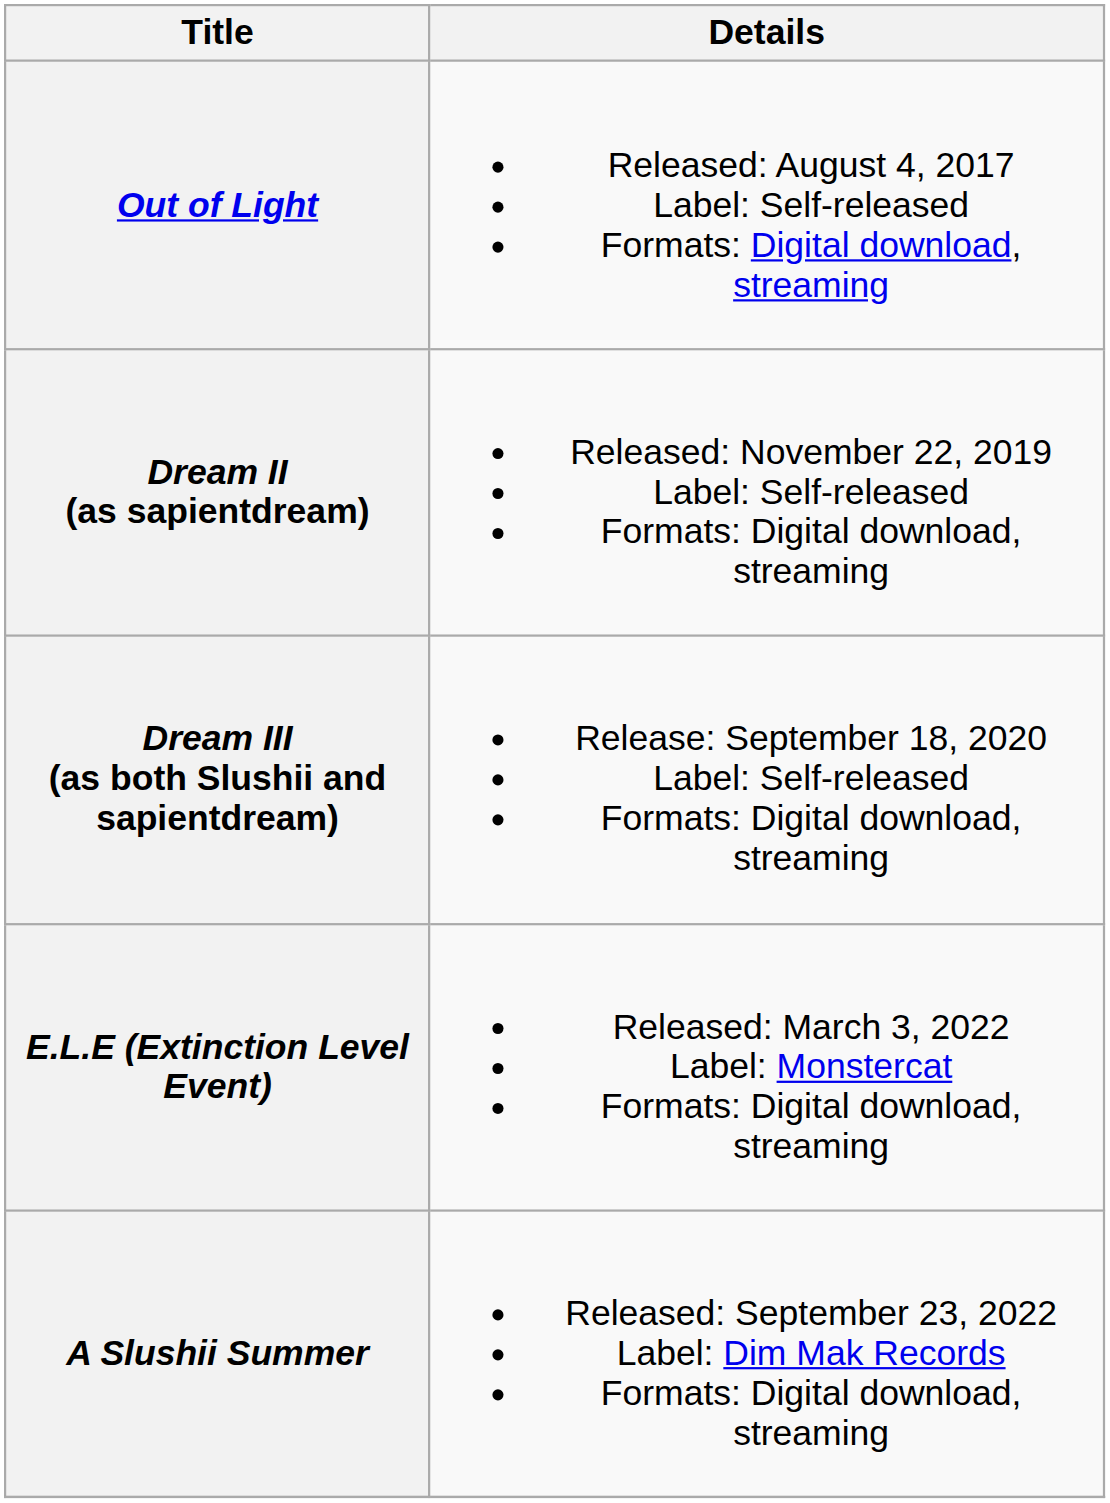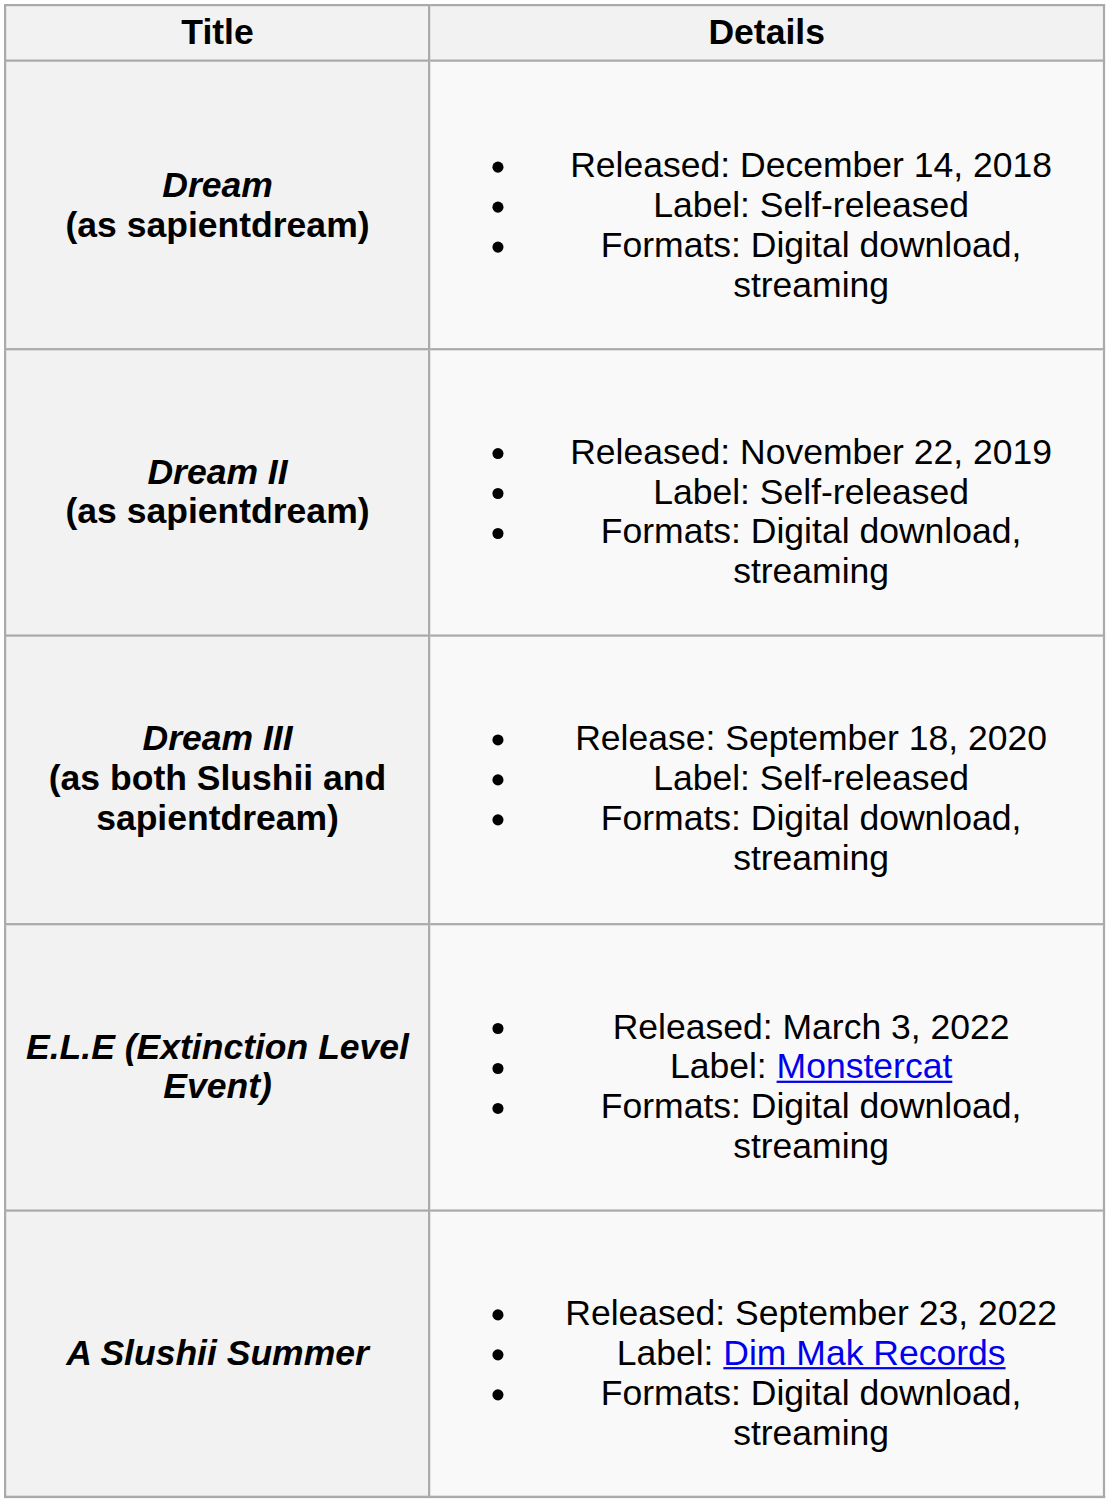 <table class="wikitable plainrowheaders" style="text-align:center;">
 <tr>
 <th scope="col" style="width:11.5em;">Title</th>
 <th scope="col" style="width:18.5em;">Details</th>
 </tr>
 <tr>
-<th scope="row"><em><a href='#'>Out of Light</a></em></th>
-<td><br><ul><li>Released: August 4, 2017</li><li>Label: Self-released</li><li>Formats: <a href='#'>Digital download</a>, <a href='#'>streaming</a></li></ul></td>
+<th scope="row"><em>Dream</em> <br><span>(as sapientdream)</span></th>
+<td><br><ul><li>Released: December 14, 2018</li><li>Label: Self-released</li><li>Formats: Digital download, streaming</li></ul></td>
 </tr>
 <tr>
 <th scope="row"><em>Dream II</em> <br><span>(as sapientdream)</span></th>
 <td><br><ul><li>Released: November 22, 2019</li><li>Label: Self-released</li><li>Formats: Digital download, streaming</li></ul></td>
 </tr>
 <tr>
 <th scope="row"><em>Dream III</em> <br><span>(as both Slushii and sapientdream)</span></th>
 <td><br><ul><li>Release: September 18, 2020</li><li>Label: Self-released</li><li>Formats: Digital download, streaming</li></ul></td>
 </tr>
 <tr>
 <th scope="row"><em>E.L.E (Extinction Level Event)</em></th>
 <td><br><ul><li>Released: March 3, 2022</li><li>Label: <a href='#'>Monstercat</a></li><li>Formats: Digital download, streaming</li></ul></td>
 </tr>
 <tr>
 <th scope="row"><em>A Slushii Summer</em></th>
 <td><br><ul><li>Released: September 23, 2022</li><li>Label: <a href='#'>Dim Mak Records</a></li><li>Formats: Digital download, streaming</li></ul></td>
 </tr>
 <tr>
 </tr>
 </table>
